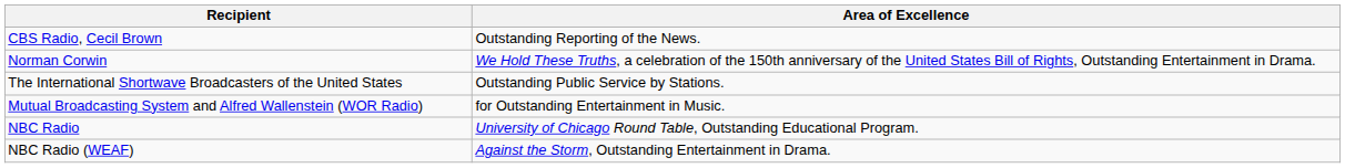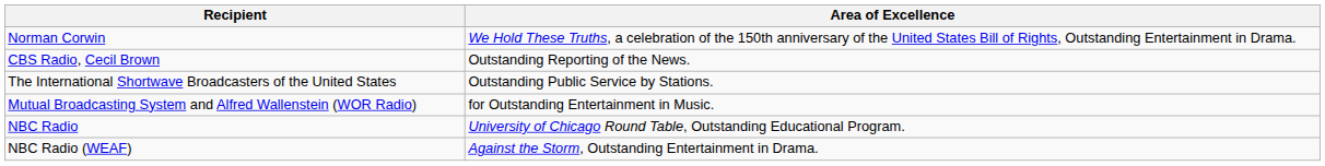 <table class="wikitable" width=95%>
 <tr bgcolor="#CCCCCC">
 <th width=35%>Recipient</th>
 <th width=65%>Area of Excellence</th>
 </tr>
 <tr>
+<td rowspan="1"><a href='#'>Norman Corwin</a></td>
+<td><em><a href='#'>We Hold These Truths</a></em>, a celebration of the 150th anniversary of the <a href='#'>United States Bill of Rights</a>, Outstanding Entertainment in Drama.</td>
+</tr>
+<tr>
 <td rowspan="1"><a href='#'>CBS Radio</a>, <a href='#'>Cecil Brown</a></td>
 <td>Outstanding Reporting of the News.</td>
-</tr>
-<tr>
-<td rowspan="1"><a href='#'>Norman Corwin</a></td>
-<td><em><a href='#'>We Hold These Truths</a></em>, a celebration of the 150th anniversary of the <a href='#'>United States Bill of Rights</a>, Outstanding Entertainment in Drama.</td>
 </tr>
 <tr>
 <td rowspan="1">The International <a href='#'>Shortwave</a> Broadcasters of the United States</td>
 <td>Outstanding Public Service by Stations.</td>
 </tr>
 <tr>
 <td rowspan="1"><a href='#'>Mutual Broadcasting System</a> and <a href='#'>Alfred Wallenstein</a> (<a href='#'>WOR Radio</a>)</td>
 <td>for Outstanding Entertainment in Music.</td>
 </tr>
 <tr>
 <td rowspan="1"><a href='#'>NBC Radio</a></td>
 <td><em><a href='#'>University of Chicago</a> Round Table</em>, Outstanding Educational Program.</td>
 </tr>
 <tr>
 <td rowspan="1">NBC Radio (<a href='#'>WEAF</a>)</td>
 <td><em><a href='#'>Against the Storm</a></em>, Outstanding Entertainment in Drama.</td>
 </tr>
 </table>
